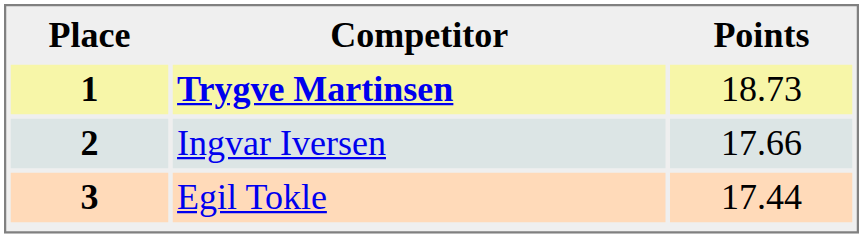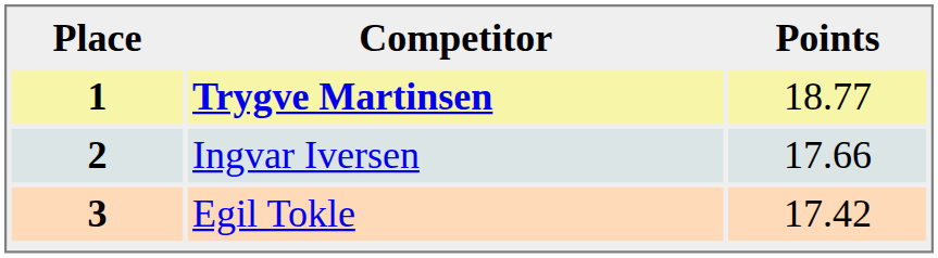 <table style="border-style:solid;border-width:1px;border-color:#808080;background-color:#EFEFEF" cellspacing="2" cellpadding="2" width="380px">
 <tr bgcolor="#EFEFEF">
 <th align=center>Place</th>
 <th align=center>Competitor</th>
 <th align=center>Points</th>
 </tr>
 <tr align="center" valign="top" bgcolor="#F7F6A8">
 <th>1</th>
 <td align="left"><strong> <a href='#'>Trygve Martinsen</a></strong></td>
-<td align="center">18.73</td>
+<td align="center">18.77</td>
 </tr>
 <tr align="center" valign="top" bgcolor="#DCE5E5">
 <th>2</th>
 <td align="left"> <a href='#'>Ingvar Iversen</a></td>
 <td align="center">17.66</td>
 </tr>
 <tr align="center" valign="top" bgcolor="#FFDAB9">
 <th>3</th>
 <td align="left"> <a href='#'>Egil Tokle</a></td>
-<td align="center">17.44</td>
+<td align="center">17.42</td>
 </tr>
 <tr align="center" valign="top" bgcolor="#FFFFFF">
 </tr>
 </table>
